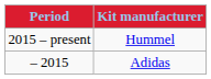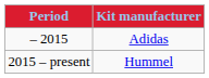 <table class="wikitable" style="font-size: 95%; text-align:center">
 <tr>
 <th scope=col style="color:#96C6EA; background:#DB1C2F">Period</th>
 <th scope=col style="color:#96C6EA; background:#DB1C2F">Kit manufacturer</th>
 </tr>
 <tr>
+<td>– 2015</td>
+<td> <a href='#'>Adidas</a></td>
+</tr>
+<tr>
 <td>2015 – present</td>
 <td> <a href='#'>Hummel</a></td>
 </tr>
-<tr>
-<td>– 2015</td>
-<td> <a href='#'>Adidas</a></td>
-</tr>
 </table>
